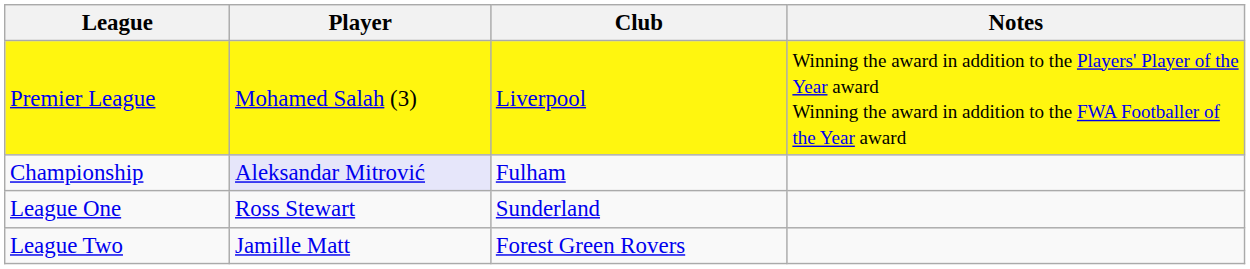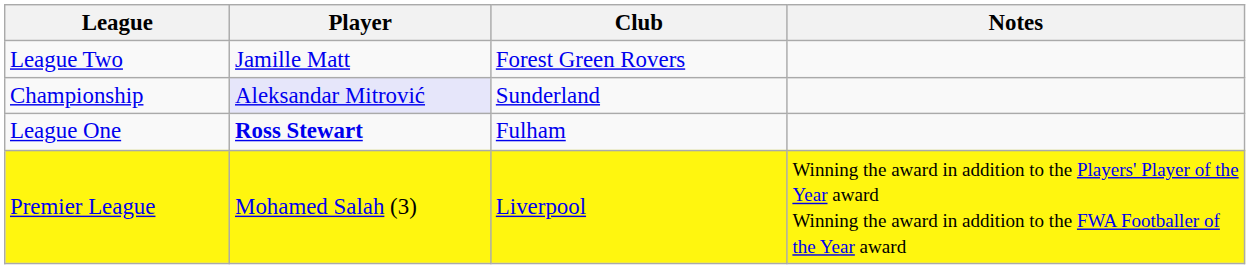 <table class="wikitable">
 <tr>
 <th>League</th>
 <th>Player</th>
 <th>Club</th>
 <th>Notes</th>
 </tr>
+<tr>
+<td><a href='#'>League Two</a></td>
+<td> <a href='#'>Jamille Matt</a></td>
+<td><a href='#'>Forest Green Rovers</a></td>
+<td></td>
+</tr>
+<tr>
+<td><a href='#'>Championship</a></td>
+<td style="background: lavender;"> <a href='#'>Aleksandar Mitrović</a></td>
+<td><a href='#'>Sunderland</a></td>
+<td></td>
+</tr>
+<tr>
+<td><a href='#'>League One</a></td>
+<td><strong> <a href='#'>Ross Stewart</a></strong></td>
+<td><a href='#'>Fulham</a></td>
+<td></td>
+</tr>
 <tr bgcolor=#FFF60F>
 <td width="150px"><a href='#'>Premier League</a></td>
 <td width="175px"> <a href='#'>Mohamed Salah</a> (3)</td>
 <td width="200px"><a href='#'>Liverpool</a></td>
 <td><small>Winning the award in addition to the <a href='#'>Players' Player of the Year</a> award<br>Winning the award in addition to the <a href='#'>FWA Footballer of the Year</a> award<br></small></td>
 </tr>
-<tr>
-<td><a href='#'>Championship</a></td>
-<td style="background: lavender;"> <a href='#'>Aleksandar Mitrović</a></td>
-<td><a href='#'>Fulham</a></td>
-<td></td>
-</tr>
-<tr>
-<td><a href='#'>League One</a></td>
-<td> <a href='#'>Ross Stewart</a></td>
-<td><a href='#'>Sunderland</a></td>
-<td></td>
-</tr>
-<tr>
-<td><a href='#'>League Two</a></td>
-<td> <a href='#'>Jamille Matt</a></td>
-<td><a href='#'>Forest Green Rovers</a></td>
-<td></td>
-</tr>
 </table>
